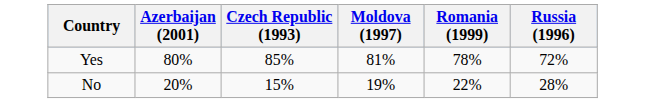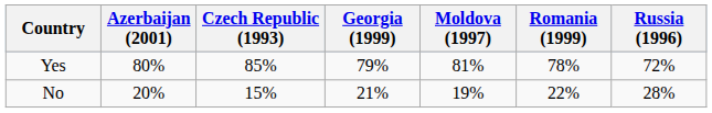 <table class="wikitable" style="margin:1em auto; text-align:center" align="center">
 <tr style="background-color: #a0d0ff;">
 <th width=80>Country</th>
 <th width=80><a href='#'>Azerbaijan</a><br>(2001)</th>
 <th width=110><a href='#'>Czech Republic</a><br>(1993)</th>
+<th width=80><a href='#'>Georgia</a><br>(1999)</th>
 <th width=80><a href='#'>Moldova</a><br>(1997)</th>
 <th width=80><a href='#'>Romania</a><br>(1999)</th>
 <th width=80><a href='#'>Russia</a><br>(1996)</th>
 </tr>
 <tr>
 <td>Yes</td>
 <td>80%</td>
 <td>85%</td>
+<td>79%</td>
 <td>81%</td>
 <td>78%</td>
 <td>72%</td>
 </tr>
 <tr>
 <td>No</td>
 <td>20%</td>
 <td>15%</td>
+<td>21%</td>
 <td>19%</td>
 <td>22%</td>
 <td>28%</td>
 </tr>
 </table>
